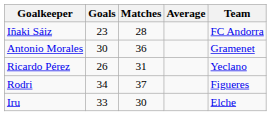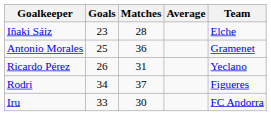 <table class="wikitable sortable">
 <tr>
 <th>Goalkeeper</th>
 <th>Goals</th>
 <th>Matches</th>
 <th>Average</th>
 <th>Team</th>
 </tr>
 <tr>
 <td> <a href='#'>Iñaki Sáiz</a></td>
 <td align=center>23</td>
 <td align=center>28</td>
 <td align=center></td>
-<td><a href='#'>FC Andorra</a></td>
+<td><a href='#'>Elche</a></td>
 </tr>
 <tr>
 <td> <a href='#'>Antonio Morales</a></td>
-<td align=center>30</td>
+<td align=center>25</td>
 <td align=center>36</td>
 <td align=center></td>
 <td><a href='#'>Gramenet</a></td>
 </tr>
 <tr>
 <td> <a href='#'>Ricardo Pérez</a></td>
 <td align=center>26</td>
 <td align=center>31</td>
 <td align=center></td>
 <td><a href='#'>Yeclano</a></td>
 </tr>
 <tr>
 <td> <a href='#'>Rodri</a></td>
 <td align=center>34</td>
 <td align=center>37</td>
 <td align=center></td>
 <td><a href='#'>Figueres</a></td>
 </tr>
 <tr>
 <td> <a href='#'>Iru</a></td>
 <td align=center>33</td>
 <td align=center>30</td>
 <td align=center></td>
-<td><a href='#'>Elche</a></td>
+<td><a href='#'>FC Andorra</a></td>
 </tr>
 </table>
